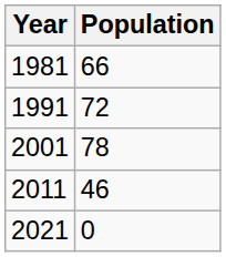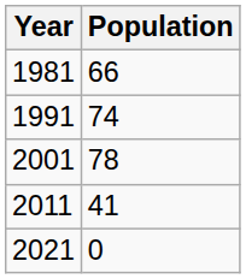 <table class="wikitable">
 <tr>
 <th>Year</th>
 <th>Population</th>
 </tr>
 <tr>
 <td>1981</td>
 <td>66</td>
 </tr>
 <tr>
 <td>1991</td>
-<td>72</td>
+<td>74</td>
 </tr>
 <tr>
 <td>2001</td>
 <td>78</td>
 </tr>
 <tr>
 <td>2011</td>
-<td>46</td>
+<td>41</td>
 </tr>
 <tr>
 <td>2021</td>
 <td>0</td>
 </tr>
 </table>
